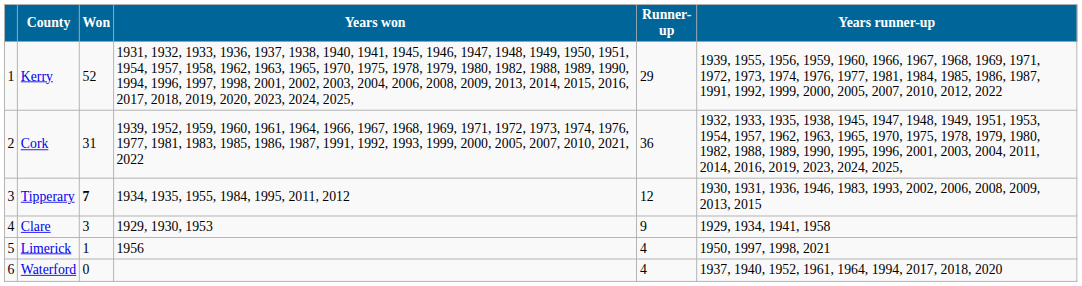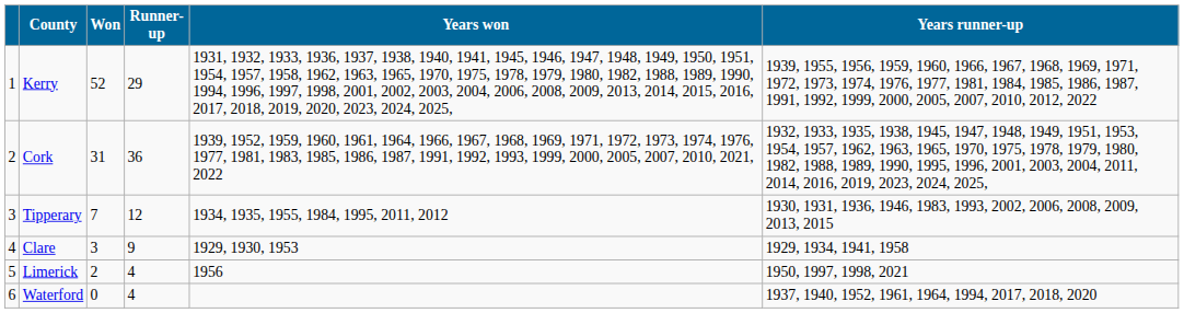 <table class="wikitable">
 <tr>
 <th style="background:#069; color:white;"></th>
 <th style="background:#069; color:white;">County</th>
 <th style="background:#069; color:white;">Won</th>
+<th style="background:#069; color:white;">Runner-up</th>
 <th style="background:#069; color:white;">Years won</th>
-<th style="background:#069; color:white;">Runner-up</th>
 <th style="background:#069; color:white;">Years runner-up</th>
 </tr>
 <tr>
 <td>1</td>
 <td><a href='#'>Kerry</a></td>
 <td>52</td>
+<td>29</td>
 <td>1931, 1932, 1933, 1936, 1937, 1938, 1940, 1941, 1945, 1946, 1947, 1948, 1949, 1950, 1951, 1954, 1957, 1958, 1962, 1963, 1965, 1970, 1975, 1978, 1979, 1980, 1982, 1988, 1989, 1990, 1994, 1996, 1997, 1998, 2001, 2002, 2003, 2004, 2006, 2008, 2009, 2013, 2014, 2015, 2016, 2017, 2018, 2019, 2020, 2023, 2024, 2025,</td>
-<td>29</td>
 <td>1939, 1955, 1956, 1959, 1960, 1966, 1967, 1968, 1969, 1971, 1972, 1973, 1974, 1976, 1977, 1981, 1984, 1985, 1986, 1987, 1991, 1992, 1999, 2000, 2005, 2007, 2010, 2012, 2022</td>
 </tr>
 <tr>
 <td>2</td>
 <td><a href='#'>Cork</a></td>
 <td>31</td>
+<td>36</td>
 <td>1939, 1952, 1959, 1960, 1961, 1964, 1966, 1967, 1968, 1969, 1971, 1972, 1973, 1974, 1976, 1977, 1981, 1983, 1985, 1986, 1987, 1991, 1992, 1993, 1999, 2000, 2005, 2007, 2010, 2021, 2022</td>
-<td>36</td>
 <td>1932, 1933, 1935, 1938, 1945, 1947, 1948, 1949, 1951, 1953, 1954, 1957, 1962, 1963, 1965, 1970, 1975, 1978, 1979, 1980, 1982, 1988, 1989, 1990, 1995, 1996, 2001, 2003, 2004, 2011, 2014, 2016, 2019, 2023, 2024, 2025,</td>
 </tr>
 <tr>
 <td>3</td>
 <td><a href='#'>Tipperary</a></td>
-<td><strong>7</strong></td>
+<td>7</td>
+<td>12</td>
 <td>1934, 1935, 1955, 1984, 1995, 2011, 2012</td>
-<td>12</td>
 <td>1930, 1931, 1936, 1946, 1983, 1993, 2002, 2006, 2008, 2009, 2013, 2015</td>
 </tr>
 <tr>
 <td>4</td>
 <td><a href='#'>Clare</a></td>
 <td>3</td>
+<td>9</td>
 <td>1929, 1930, 1953</td>
-<td>9</td>
 <td>1929, 1934, 1941, 1958</td>
 </tr>
 <tr>
 <td>5</td>
 <td><a href='#'>Limerick</a></td>
-<td>1</td>
+<td>2</td>
+<td>4</td>
 <td>1956</td>
-<td>4</td>
 <td>1950, 1997, 1998, 2021</td>
 </tr>
 <tr>
 <td>6</td>
 <td><a href='#'>Waterford</a></td>
 <td>0</td>
+<td>4</td>
 <td></td>
-<td>4</td>
 <td>1937, 1940, 1952, 1961, 1964, 1994, 2017, 2018, 2020</td>
 </tr>
 </table>
